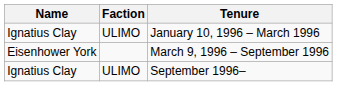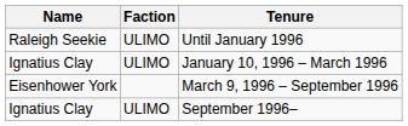 <table class="wikitable">
 <tr>
 <th>Name</th>
 <th>Faction</th>
 <th>Tenure</th>
+</tr>
+<tr>
+<td>Raleigh Seekie</td>
+<td>ULIMO</td>
+<td>Until January 1996</td>
 </tr>
 <tr>
 <td>Ignatius Clay</td>
 <td>ULIMO</td>
 <td>January 10, 1996 – March 1996</td>
 </tr>
 <tr>
 <td>Eisenhower York</td>
 <td></td>
 <td>March 9, 1996 – September 1996</td>
 </tr>
 <tr>
 <td>Ignatius Clay</td>
 <td>ULIMO</td>
 <td>September 1996–</td>
 </tr>
 </table>
